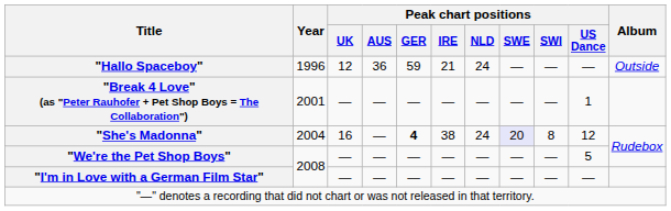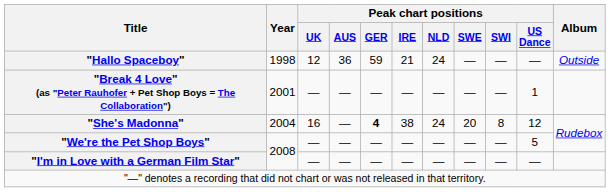 <table class="wikitable plainrowheaders" style="text-align:center">
 <tr>
 <th scope="col" rowspan="2" style="width:22em;">Title</th>
 <th scope="col" rowspan="2">Year</th>
 <th scope="col" colspan="8">Peak chart positions</th>
 <th scope="col" rowspan="2">Album</th>
 </tr>
 <tr>
 <th style="width:2.5em;font-size:90%;"><a href='#'>UK</a><br></th>
 <th style="width:2.5em;font-size:90%;"><a href='#'>AUS</a><br></th>
 <th style="width:2.5em;font-size:90%;"><a href='#'>GER</a><br></th>
 <th style="width:2.5em;font-size:90%;"><a href='#'>IRE</a><br></th>
 <th style="width:2.5em;font-size:90%;"><a href='#'>NLD</a><br></th>
 <th style="width:2.5em;font-size:90%;"><a href='#'>SWE</a><br></th>
 <th style="width:2.5em;font-size:90%;"><a href='#'>SWI</a><br></th>
 <th style="width:2.5em;font-size:90%;"><a href='#'>US<br>Dance</a><br></th>
 </tr>
 <tr>
 <th scope="row">"<a href='#'>Hallo Spaceboy</a>"<br></th>
-<td>1996</td>
+<td>1998</td>
 <td>12</td>
 <td>36</td>
 <td>59</td>
 <td>21</td>
 <td>24</td>
 <td>—</td>
 <td>—</td>
 <td>—</td>
 <td><em><a href='#'>Outside</a></em></td>
 </tr>
 <tr>
 <th scope="row">"<a href='#'>Break 4 Love</a>"<br><small>(as "<a href='#'>Peter Rauhofer</a> + Pet Shop Boys = <a href='#'>The Collaboration</a>")</small></th>
 <td>2001</td>
 <td>—</td>
 <td>—</td>
 <td>—</td>
 <td>—</td>
 <td>—</td>
 <td>—</td>
 <td>—</td>
 <td>1</td>
 <td></td>
 </tr>
 <tr>
 <th scope="row">"<a href='#'>She's Madonna</a>"<br></th>
 <td>2004</td>
 <td>16</td>
 <td>—</td>
 <td><strong>4</strong></td>
 <td>38</td>
 <td>24</td>
-<td style="background: lavender;">20</td>
+<td>20</td>
 <td>8</td>
 <td>12</td>
 <td rowspan="2"><em><a href='#'>Rudebox</a></em></td>
 </tr>
 <tr>
 <th scope="row">"<a href='#'>We're the Pet Shop Boys</a>"<br></th>
 <td rowspan="2">2008</td>
 <td>—</td>
 <td>—</td>
 <td>—</td>
 <td>—</td>
 <td>—</td>
 <td>—</td>
 <td>—</td>
 <td>5</td>
 </tr>
 <tr>
 <th scope="row">"<a href='#'>I'm in Love with a German Film Star</a>"<br></th>
 <td>—</td>
 <td>—</td>
 <td>—</td>
 <td>—</td>
 <td>—</td>
 <td>—</td>
 <td>—</td>
 <td>—</td>
 <td></td>
 </tr>
 <tr>
 <td colspan="11" style="font-size:90%">"—" denotes a recording that did not chart or was not released in that territory.</td>
 </tr>
 </table>
